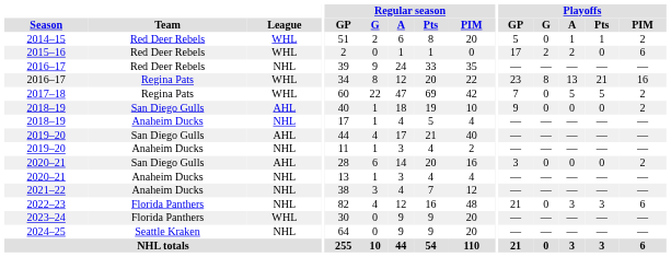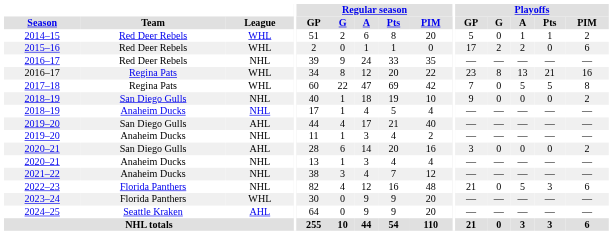 <table border="0" cellpadding="1" cellspacing="0" style="text-align:center; width:60em;">
 <tr bgcolor="#e0e0e0">
 <th colspan="3" bgcolor="#ffffff"></th>
 <th rowspan="99" bgcolor="#ffffff"></th>
 <th colspan="5"><a href='#'>Regular season</a></th>
 <th rowspan="99" bgcolor="#ffffff"></th>
 <th colspan="5"><a href='#'>Playoffs</a></th>
 </tr>
 <tr bgcolor="#e0e0e0">
 <th><a href='#'>Season</a></th>
 <th>Team</th>
 <th>League</th>
 <th>GP</th>
 <th><a href='#'>G</a></th>
 <th><a href='#'>A</a></th>
 <th><a href='#'>Pts</a></th>
 <th><a href='#'>PIM</a></th>
 <th>GP</th>
 <th>G</th>
 <th>A</th>
 <th>Pts</th>
 <th>PIM</th>
 </tr>
 <tr>
 <td><a href='#'>2014–15</a></td>
 <td><a href='#'>Red Deer Rebels</a></td>
 <td><a href='#'>WHL</a></td>
 <td>51</td>
 <td>2</td>
 <td>6</td>
 <td>8</td>
 <td>20</td>
 <td>5</td>
 <td>0</td>
 <td>1</td>
 <td>1</td>
 <td>2</td>
 </tr>
 <tr bgcolor="#f0f0f0">
 <td><a href='#'>2015–16</a></td>
 <td>Red Deer Rebels</td>
 <td>WHL</td>
 <td>2</td>
 <td>0</td>
 <td>1</td>
 <td>1</td>
 <td>0</td>
 <td>17</td>
 <td>2</td>
 <td>2</td>
 <td>0</td>
 <td>6</td>
 </tr>
 <tr>
 <td><a href='#'>2016–17</a></td>
 <td>Red Deer Rebels</td>
 <td>NHL</td>
 <td>39</td>
 <td>9</td>
 <td>24</td>
 <td>33</td>
 <td>35</td>
 <td>—</td>
 <td>—</td>
 <td>—</td>
 <td>—</td>
 <td>—</td>
 </tr>
 <tr bgcolor="#f0f0f0">
 <td>2016–17</td>
 <td><a href='#'>Regina Pats</a></td>
 <td>WHL</td>
 <td>34</td>
 <td>8</td>
 <td>12</td>
 <td>20</td>
 <td>22</td>
 <td>23</td>
 <td>8</td>
 <td>13</td>
 <td>21</td>
 <td>16</td>
 </tr>
 <tr>
 <td><a href='#'>2017–18</a></td>
 <td>Regina Pats</td>
 <td>WHL</td>
 <td>60</td>
 <td>22</td>
 <td>47</td>
 <td>69</td>
 <td>42</td>
 <td>7</td>
 <td>0</td>
 <td>5</td>
 <td>5</td>
-<td>2</td>
+<td>8</td>
 </tr>
 <tr bgcolor="#f0f0f0">
 <td><a href='#'>2018–19</a></td>
 <td><a href='#'>San Diego Gulls</a></td>
-<td><a href='#'>AHL</a></td>
+<td>NHL</td>
 <td>40</td>
 <td>1</td>
 <td>18</td>
 <td>19</td>
 <td>10</td>
 <td>9</td>
 <td>0</td>
 <td>0</td>
 <td>0</td>
 <td>2</td>
 </tr>
 <tr>
 <td><a href='#'>2018–19</a></td>
 <td><a href='#'>Anaheim Ducks</a></td>
 <td><a href='#'>NHL</a></td>
 <td>17</td>
 <td>1</td>
 <td>4</td>
 <td>5</td>
 <td>4</td>
 <td>—</td>
 <td>—</td>
 <td>—</td>
 <td>—</td>
 <td>—</td>
 </tr>
 <tr bgcolor="#f0f0f0">
 <td><a href='#'>2019–20</a></td>
 <td>San Diego Gulls</td>
 <td>AHL</td>
 <td>44</td>
 <td>4</td>
 <td>17</td>
 <td>21</td>
 <td>40</td>
 <td>—</td>
 <td>—</td>
 <td>—</td>
 <td>—</td>
 <td>—</td>
 </tr>
 <tr>
 <td><a href='#'>2019–20</a></td>
 <td>Anaheim Ducks</td>
 <td>NHL</td>
 <td>11</td>
 <td>1</td>
 <td>3</td>
 <td>4</td>
 <td>2</td>
 <td>—</td>
 <td>—</td>
 <td>—</td>
 <td>—</td>
 <td>—</td>
 </tr>
 <tr bgcolor="#f0f0f0">
 <td><a href='#'>2020–21</a></td>
 <td>San Diego Gulls</td>
 <td>AHL</td>
 <td>28</td>
 <td>6</td>
 <td>14</td>
 <td>20</td>
 <td>16</td>
 <td>3</td>
 <td>0</td>
 <td>0</td>
 <td>0</td>
 <td>2</td>
 </tr>
 <tr>
 <td><a href='#'>2020–21</a></td>
 <td>Anaheim Ducks</td>
 <td>NHL</td>
 <td>13</td>
 <td>1</td>
 <td>3</td>
 <td>4</td>
 <td>4</td>
 <td>—</td>
 <td>—</td>
 <td>—</td>
 <td>—</td>
 <td>—</td>
 </tr>
 <tr bgcolor="#f0f0f0">
 <td><a href='#'>2021–22</a></td>
 <td>Anaheim Ducks</td>
 <td>NHL</td>
 <td>38</td>
 <td>3</td>
 <td>4</td>
 <td>7</td>
 <td>12</td>
 <td>—</td>
 <td>—</td>
 <td>—</td>
 <td>—</td>
 <td>—</td>
 </tr>
 <tr>
 <td><a href='#'>2022–23</a></td>
 <td><a href='#'>Florida Panthers</a></td>
 <td>NHL</td>
 <td>82</td>
 <td>4</td>
 <td>12</td>
 <td>16</td>
 <td>48</td>
 <td>21</td>
 <td>0</td>
-<td>3</td>
+<td>5</td>
 <td>3</td>
 <td>6</td>
 </tr>
 <tr bgcolor="#f0f0f0">
 <td><a href='#'>2023–24</a></td>
 <td>Florida Panthers</td>
 <td>WHL</td>
 <td>30</td>
 <td>0</td>
 <td>9</td>
 <td>9</td>
 <td>20</td>
 <td>—</td>
 <td>—</td>
 <td>—</td>
 <td>—</td>
 <td>—</td>
 </tr>
 <tr>
 <td><a href='#'>2024–25</a></td>
 <td><a href='#'>Seattle Kraken</a></td>
-<td>NHL</td>
+<td><a href='#'>AHL</a></td>
 <td>64</td>
 <td>0</td>
 <td>9</td>
 <td>9</td>
 <td>20</td>
 <td>—</td>
 <td>—</td>
 <td>—</td>
 <td>—</td>
 <td>—</td>
 </tr>
 <tr bgcolor="#e0e0e0">
 <th colspan="3">NHL totals</th>
 <th>255</th>
 <th>10</th>
 <th>44</th>
 <th>54</th>
 <th>110</th>
 <th>21</th>
 <th>0</th>
 <th>3</th>
 <th>3</th>
 <th>6</th>
 </tr>
 </table>
